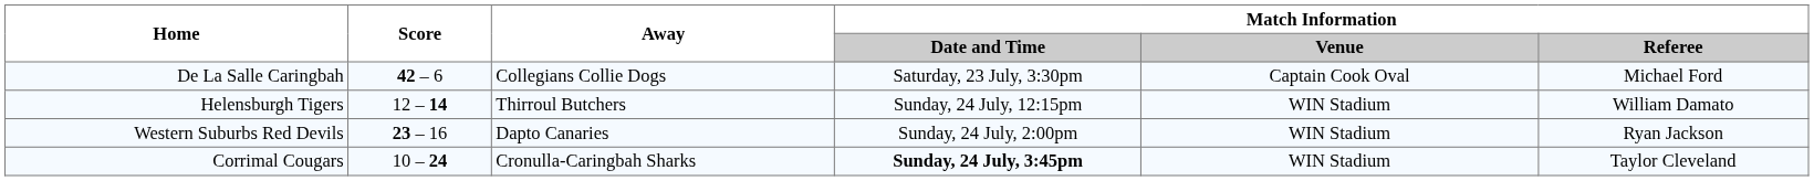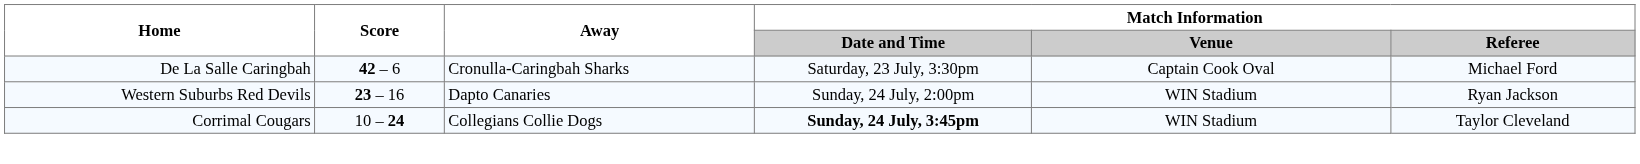 <table border="1" cellpadding="3" cellspacing="0" width="100%" style="border-collapse:collapse;  text-align:center;">
 <tr>
 <th rowspan="2" width="19%">Home</th>
 <th rowspan="2" width="8%">Score</th>
 <th rowspan="2" width="19%">Away</th>
 <th colspan="3">Match Information</th>
 </tr>
 <tr style="background:#CCCCCC">
 <th width="17%">Date and Time</th>
 <th width="22%">Venue</th>
 <th width="50%">Referee</th>
 </tr>
 <tr style="text-align:center; background:#f5faff;">
 <td align="right">De La Salle Caringbah </td>
 <td><strong>42</strong> – 6</td>
-<td align="left"> Collegians Collie Dogs</td>
+<td align="left"> Cronulla-Caringbah Sharks</td>
 <td>Saturday, 23 July, 3:30pm</td>
 <td>Captain Cook Oval</td>
 <td>Michael Ford</td>
-</tr>
-<tr style="text-align:center; background:#f5faff;">
-<td align="right">Helensburgh Tigers </td>
-<td>12 – <strong>14</strong></td>
-<td align="left"> Thirroul Butchers</td>
-<td>Sunday, 24 July, 12:15pm</td>
-<td>WIN Stadium</td>
-<td>William Damato</td>
 </tr>
 <tr style="text-align:center; background:#f5faff;">
 <td align="right">Western Suburbs Red Devils </td>
 <td><strong>23</strong> – 16</td>
 <td align="left"> Dapto Canaries</td>
 <td>Sunday, 24 July, 2:00pm</td>
 <td>WIN Stadium</td>
 <td>Ryan Jackson</td>
 </tr>
 <tr style="text-align:center; background:#f5faff;">
 <td align="right">Corrimal Cougars </td>
 <td>10 – <strong>24</strong></td>
-<td align="left"> Cronulla-Caringbah Sharks</td>
+<td align="left"> Collegians Collie Dogs</td>
 <td><strong>Sunday, 24 July, 3:45pm</strong></td>
 <td>WIN Stadium</td>
 <td>Taylor Cleveland</td>
 </tr>
 </table>
